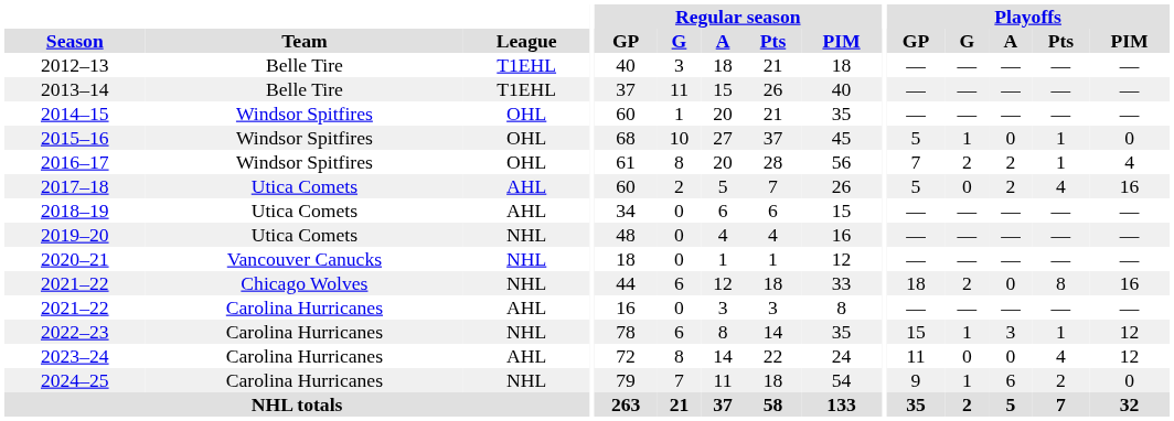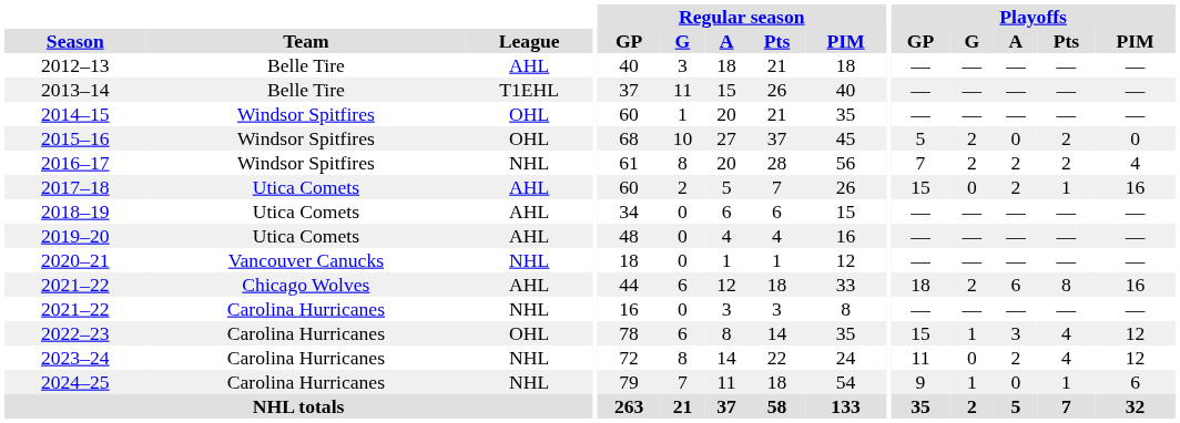 <table border="0" cellpadding="1" cellspacing="0" style="text-align:center; width:60em">
 <tr bgcolor="#e0e0e0">
 <th colspan="3" bgcolor="#ffffff"></th>
 <th rowspan="99" bgcolor="#ffffff"></th>
 <th colspan="5"><a href='#'>Regular season</a></th>
 <th rowspan="99" bgcolor="#ffffff"></th>
 <th colspan="5"><a href='#'>Playoffs</a></th>
 </tr>
 <tr bgcolor="#e0e0e0">
 <th><a href='#'>Season</a></th>
 <th>Team</th>
 <th>League</th>
 <th>GP</th>
 <th><a href='#'>G</a></th>
 <th><a href='#'>A</a></th>
 <th><a href='#'>Pts</a></th>
 <th><a href='#'>PIM</a></th>
 <th>GP</th>
 <th>G</th>
 <th>A</th>
 <th>Pts</th>
 <th>PIM</th>
 </tr>
 <tr>
 <td>2012–13</td>
 <td>Belle Tire</td>
-<td><a href='#'>T1EHL</a></td>
+<td><a href='#'>AHL</a></td>
 <td>40</td>
 <td>3</td>
 <td>18</td>
 <td>21</td>
 <td>18</td>
 <td>—</td>
 <td>—</td>
 <td>—</td>
 <td>—</td>
 <td>—</td>
 </tr>
 <tr bgcolor="#f0f0f0">
 <td>2013–14</td>
 <td>Belle Tire</td>
 <td>T1EHL</td>
 <td>37</td>
 <td>11</td>
 <td>15</td>
 <td>26</td>
 <td>40</td>
 <td>—</td>
 <td>—</td>
 <td>—</td>
 <td>—</td>
 <td>—</td>
 </tr>
 <tr>
 <td><a href='#'>2014–15</a></td>
 <td><a href='#'>Windsor Spitfires</a></td>
 <td><a href='#'>OHL</a></td>
 <td>60</td>
 <td>1</td>
 <td>20</td>
 <td>21</td>
 <td>35</td>
 <td>—</td>
 <td>—</td>
 <td>—</td>
 <td>—</td>
 <td>—</td>
 </tr>
 <tr bgcolor="#f0f0f0">
 <td><a href='#'>2015–16</a></td>
 <td>Windsor Spitfires</td>
 <td>OHL</td>
 <td>68</td>
 <td>10</td>
 <td>27</td>
 <td>37</td>
 <td>45</td>
 <td>5</td>
-<td>1</td>
+<td>2</td>
 <td>0</td>
-<td>1</td>
+<td>2</td>
 <td>0</td>
 </tr>
 <tr>
 <td><a href='#'>2016–17</a></td>
 <td>Windsor Spitfires</td>
-<td>OHL</td>
+<td>NHL</td>
 <td>61</td>
 <td>8</td>
 <td>20</td>
 <td>28</td>
 <td>56</td>
 <td>7</td>
 <td>2</td>
 <td>2</td>
-<td>1</td>
+<td>2</td>
 <td>4</td>
 </tr>
 <tr bgcolor="#f0f0f0">
 <td><a href='#'>2017–18</a></td>
 <td><a href='#'>Utica Comets</a></td>
 <td><a href='#'>AHL</a></td>
 <td>60</td>
 <td>2</td>
 <td>5</td>
 <td>7</td>
 <td>26</td>
-<td>5</td>
+<td>15</td>
 <td>0</td>
 <td>2</td>
-<td>4</td>
+<td>1</td>
 <td>16</td>
 </tr>
 <tr>
 <td><a href='#'>2018–19</a></td>
 <td>Utica Comets</td>
 <td>AHL</td>
 <td>34</td>
 <td>0</td>
 <td>6</td>
 <td>6</td>
 <td>15</td>
 <td>—</td>
 <td>—</td>
 <td>—</td>
 <td>—</td>
 <td>—</td>
 </tr>
 <tr bgcolor="#f0f0f0">
 <td><a href='#'>2019–20</a></td>
 <td>Utica Comets</td>
-<td>NHL</td>
+<td>AHL</td>
 <td>48</td>
 <td>0</td>
 <td>4</td>
 <td>4</td>
 <td>16</td>
 <td>—</td>
 <td>—</td>
 <td>—</td>
 <td>—</td>
 <td>—</td>
 </tr>
 <tr>
 <td><a href='#'>2020–21</a></td>
 <td><a href='#'>Vancouver Canucks</a></td>
 <td><a href='#'>NHL</a></td>
 <td>18</td>
 <td>0</td>
 <td>1</td>
 <td>1</td>
 <td>12</td>
 <td>—</td>
 <td>—</td>
 <td>—</td>
 <td>—</td>
 <td>—</td>
 </tr>
 <tr bgcolor="#f0f0f0">
 <td><a href='#'>2021–22</a></td>
 <td><a href='#'>Chicago Wolves</a></td>
-<td>NHL</td>
+<td>AHL</td>
 <td>44</td>
 <td>6</td>
 <td>12</td>
 <td>18</td>
 <td>33</td>
 <td>18</td>
 <td>2</td>
-<td>0</td>
+<td>6</td>
 <td>8</td>
 <td>16</td>
 </tr>
 <tr>
 <td><a href='#'>2021–22</a></td>
 <td><a href='#'>Carolina Hurricanes</a></td>
-<td>AHL</td>
+<td>NHL</td>
 <td>16</td>
 <td>0</td>
 <td>3</td>
 <td>3</td>
 <td>8</td>
 <td>—</td>
 <td>—</td>
 <td>—</td>
 <td>—</td>
 <td>—</td>
 </tr>
 <tr bgcolor="#f0f0f0">
 <td><a href='#'>2022–23</a></td>
 <td>Carolina Hurricanes</td>
-<td>NHL</td>
+<td>OHL</td>
 <td>78</td>
 <td>6</td>
 <td>8</td>
 <td>14</td>
 <td>35</td>
 <td>15</td>
 <td>1</td>
 <td>3</td>
-<td>1</td>
+<td>4</td>
 <td>12</td>
 </tr>
 <tr>
 <td><a href='#'>2023–24</a></td>
 <td>Carolina Hurricanes</td>
-<td>AHL</td>
+<td>NHL</td>
 <td>72</td>
 <td>8</td>
 <td>14</td>
 <td>22</td>
 <td>24</td>
 <td>11</td>
 <td>0</td>
-<td>0</td>
+<td>2</td>
 <td>4</td>
 <td>12</td>
 </tr>
 <tr bgcolor="#f0f0f0">
 <td><a href='#'>2024–25</a></td>
 <td>Carolina Hurricanes</td>
 <td>NHL</td>
 <td>79</td>
 <td>7</td>
 <td>11</td>
 <td>18</td>
 <td>54</td>
 <td>9</td>
 <td>1</td>
+<td>0</td>
+<td>1</td>
 <td>6</td>
-<td>2</td>
-<td>0</td>
 </tr>
 <tr bgcolor="#e0e0e0">
 <th colspan="3">NHL totals</th>
 <th>263</th>
 <th>21</th>
 <th>37</th>
 <th>58</th>
 <th>133</th>
 <th>35</th>
 <th>2</th>
 <th>5</th>
 <th>7</th>
 <th>32</th>
 </tr>
 </table>
